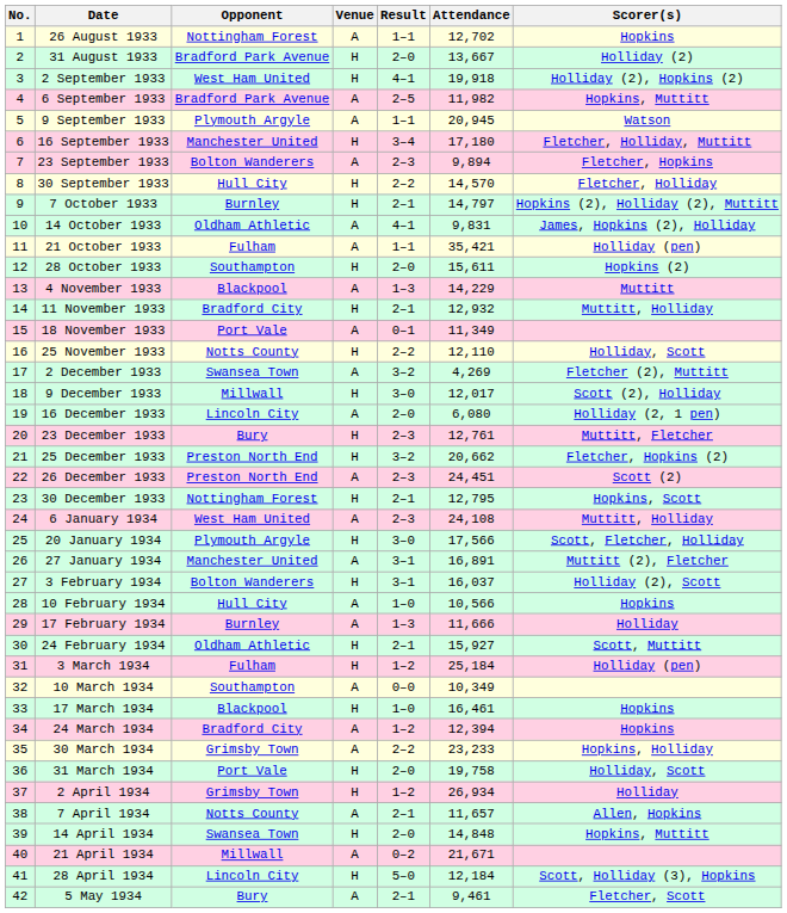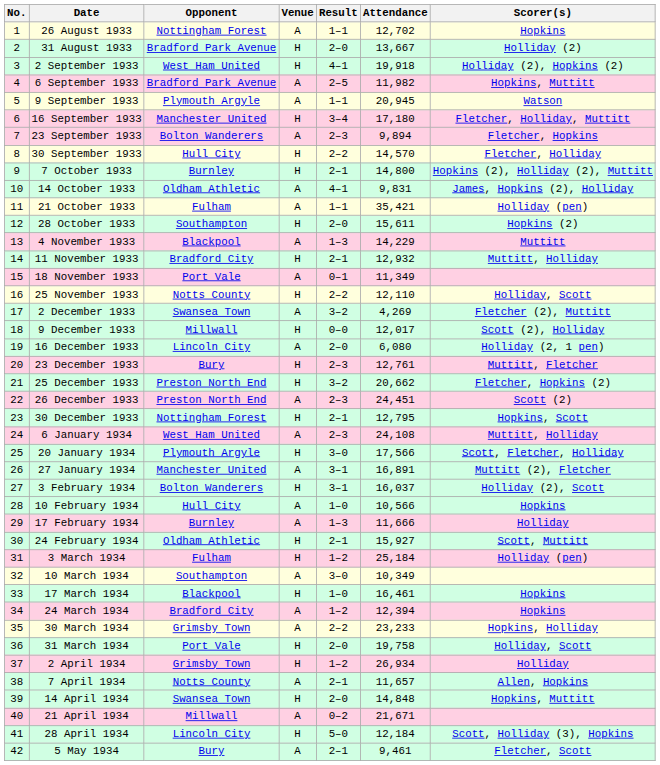 <table class="wikitable sortable" style="text-align:center;">
 <tr>
 <th>No.</th>
 <th>Date</th>
 <th>Opponent</th>
 <th>Venue</th>
 <th>Result</th>
 <th>Attendance</th>
 <th>Scorer(s)</th>
 </tr>
 <tr style="background:#ffd;">
 <td>1</td>
 <td>26 August 1933</td>
 <td><a href='#'>Nottingham Forest</a></td>
 <td>A</td>
 <td>1–1</td>
 <td>12,702</td>
 <td><a href='#'>Hopkins</a></td>
 </tr>
 <tr style="background:#d0ffe3;">
 <td>2</td>
 <td>31 August 1933</td>
 <td><a href='#'>Bradford Park Avenue</a></td>
 <td>H</td>
 <td>2–0</td>
 <td>13,667</td>
 <td><a href='#'>Holliday</a> (2)</td>
 </tr>
 <tr style="background:#d0ffe3;">
 <td>3</td>
 <td>2 September 1933</td>
 <td><a href='#'>West Ham United</a></td>
 <td>H</td>
 <td>4–1</td>
 <td>19,918</td>
 <td><a href='#'>Holliday</a> (2), <a href='#'>Hopkins</a> (2)</td>
 </tr>
 <tr style="background:#ffd0e3;">
 <td>4</td>
 <td>6 September 1933</td>
 <td><a href='#'>Bradford Park Avenue</a></td>
 <td>A</td>
 <td>2–5</td>
 <td>11,982</td>
 <td><a href='#'>Hopkins</a>, <a href='#'>Muttitt</a></td>
 </tr>
 <tr style="background:#ffd;">
 <td>5</td>
 <td>9 September 1933</td>
 <td><a href='#'>Plymouth Argyle</a></td>
 <td>A</td>
 <td>1–1</td>
 <td>20,945</td>
 <td><a href='#'>Watson</a></td>
 </tr>
 <tr style="background:#ffd0e3;">
 <td>6</td>
 <td>16 September 1933</td>
 <td><a href='#'>Manchester United</a></td>
 <td>H</td>
 <td>3–4</td>
 <td>17,180</td>
 <td><a href='#'>Fletcher</a>, <a href='#'>Holliday</a>, <a href='#'>Muttitt</a></td>
 </tr>
 <tr style="background:#ffd0e3;">
 <td>7</td>
 <td>23 September 1933</td>
 <td><a href='#'>Bolton Wanderers</a></td>
 <td>A</td>
 <td>2–3</td>
 <td>9,894</td>
 <td><a href='#'>Fletcher</a>, <a href='#'>Hopkins</a></td>
 </tr>
 <tr style="background:#ffd;">
 <td>8</td>
 <td>30 September 1933</td>
 <td><a href='#'>Hull City</a></td>
 <td>H</td>
 <td>2–2</td>
 <td>14,570</td>
 <td><a href='#'>Fletcher</a>, <a href='#'>Holliday</a></td>
 </tr>
 <tr style="background:#d0ffe3;">
 <td>9</td>
 <td>7 October 1933</td>
 <td><a href='#'>Burnley</a></td>
 <td>H</td>
 <td>2–1</td>
-<td>14,797</td>
+<td>14,800</td>
 <td><a href='#'>Hopkins</a> (2), <a href='#'>Holliday</a> (2), <a href='#'>Muttitt</a></td>
 </tr>
 <tr style="background:#d0ffe3;">
 <td>10</td>
 <td>14 October 1933</td>
 <td><a href='#'>Oldham Athletic</a></td>
 <td>A</td>
 <td>4–1</td>
 <td>9,831</td>
 <td><a href='#'>James</a>, <a href='#'>Hopkins</a> (2), <a href='#'>Holliday</a></td>
 </tr>
 <tr style="background:#ffd;">
 <td>11</td>
 <td>21 October 1933</td>
 <td><a href='#'>Fulham</a></td>
 <td>A</td>
 <td>1–1</td>
 <td>35,421</td>
 <td><a href='#'>Holliday</a> (<a href='#'>pen</a>)</td>
 </tr>
 <tr style="background:#d0ffe3;">
 <td>12</td>
 <td>28 October 1933</td>
 <td><a href='#'>Southampton</a></td>
 <td>H</td>
 <td>2–0</td>
 <td>15,611</td>
 <td><a href='#'>Hopkins</a> (2)</td>
 </tr>
 <tr style="background:#ffd0e3;">
 <td>13</td>
 <td>4 November 1933</td>
 <td><a href='#'>Blackpool</a></td>
 <td>A</td>
 <td>1–3</td>
 <td>14,229</td>
 <td><a href='#'>Muttitt</a></td>
 </tr>
 <tr style="background:#d0ffe3;">
 <td>14</td>
 <td>11 November 1933</td>
 <td><a href='#'>Bradford City</a></td>
 <td>H</td>
 <td>2–1</td>
 <td>12,932</td>
 <td><a href='#'>Muttitt</a>, <a href='#'>Holliday</a></td>
 </tr>
 <tr style="background:#ffd0e3;">
 <td>15</td>
 <td>18 November 1933</td>
 <td><a href='#'>Port Vale</a></td>
 <td>A</td>
 <td>0–1</td>
 <td>11,349</td>
 <td></td>
 </tr>
 <tr style="background:#ffd;">
 <td>16</td>
 <td>25 November 1933</td>
 <td><a href='#'>Notts County</a></td>
 <td>H</td>
 <td>2–2</td>
 <td>12,110</td>
 <td><a href='#'>Holliday</a>, <a href='#'>Scott</a></td>
 </tr>
 <tr style="background:#d0ffe3;">
 <td>17</td>
 <td>2 December 1933</td>
 <td><a href='#'>Swansea Town</a></td>
 <td>A</td>
 <td>3–2</td>
 <td>4,269</td>
 <td><a href='#'>Fletcher</a> (2), <a href='#'>Muttitt</a></td>
 </tr>
 <tr style="background:#d0ffe3;">
 <td>18</td>
 <td>9 December 1933</td>
 <td><a href='#'>Millwall</a></td>
 <td>H</td>
-<td>3–0</td>
+<td>0–0</td>
 <td>12,017</td>
 <td><a href='#'>Scott</a> (2), <a href='#'>Holliday</a></td>
 </tr>
 <tr style="background:#d0ffe3;">
 <td>19</td>
 <td>16 December 1933</td>
 <td><a href='#'>Lincoln City</a></td>
 <td>A</td>
 <td>2–0</td>
 <td>6,080</td>
 <td><a href='#'>Holliday</a> (2, 1 <a href='#'>pen</a>)</td>
 </tr>
 <tr style="background:#ffd0e3;">
 <td>20</td>
 <td>23 December 1933</td>
 <td><a href='#'>Bury</a></td>
 <td>H</td>
 <td>2–3</td>
 <td>12,761</td>
 <td><a href='#'>Muttitt</a>, <a href='#'>Fletcher</a></td>
 </tr>
 <tr style="background:#d0ffe3;">
 <td>21</td>
 <td>25 December 1933</td>
 <td><a href='#'>Preston North End</a></td>
 <td>H</td>
 <td>3–2</td>
 <td>20,662</td>
 <td><a href='#'>Fletcher</a>, <a href='#'>Hopkins</a> (2)</td>
 </tr>
 <tr style="background:#ffd0e3;">
 <td>22</td>
 <td>26 December 1933</td>
 <td><a href='#'>Preston North End</a></td>
 <td>A</td>
 <td>2–3</td>
 <td>24,451</td>
 <td><a href='#'>Scott</a> (2)</td>
 </tr>
 <tr style="background:#d0ffe3;">
 <td>23</td>
 <td>30 December 1933</td>
 <td><a href='#'>Nottingham Forest</a></td>
 <td>H</td>
 <td>2–1</td>
 <td>12,795</td>
 <td><a href='#'>Hopkins</a>, <a href='#'>Scott</a></td>
 </tr>
 <tr style="background:#ffd0e3;">
 <td>24</td>
 <td>6 January 1934</td>
 <td><a href='#'>West Ham United</a></td>
 <td>A</td>
 <td>2–3</td>
 <td>24,108</td>
 <td><a href='#'>Muttitt</a>, <a href='#'>Holliday</a></td>
 </tr>
 <tr style="background:#d0ffe3;">
 <td>25</td>
 <td>20 January 1934</td>
 <td><a href='#'>Plymouth Argyle</a></td>
 <td>H</td>
 <td>3–0</td>
 <td>17,566</td>
 <td><a href='#'>Scott</a>, <a href='#'>Fletcher</a>, <a href='#'>Holliday</a></td>
 </tr>
 <tr style="background:#d0ffe3;">
 <td>26</td>
 <td>27 January 1934</td>
 <td><a href='#'>Manchester United</a></td>
 <td>A</td>
 <td>3–1</td>
 <td>16,891</td>
 <td><a href='#'>Muttitt</a> (2), <a href='#'>Fletcher</a></td>
 </tr>
 <tr style="background:#d0ffe3;">
 <td>27</td>
 <td>3 February 1934</td>
 <td><a href='#'>Bolton Wanderers</a></td>
 <td>H</td>
 <td>3–1</td>
 <td>16,037</td>
 <td><a href='#'>Holliday</a> (2), <a href='#'>Scott</a></td>
 </tr>
 <tr style="background:#d0ffe3;">
 <td>28</td>
 <td>10 February 1934</td>
 <td><a href='#'>Hull City</a></td>
 <td>A</td>
 <td>1–0</td>
 <td>10,566</td>
 <td><a href='#'>Hopkins</a></td>
 </tr>
 <tr style="background:#ffd0e3;">
 <td>29</td>
 <td>17 February 1934</td>
 <td><a href='#'>Burnley</a></td>
 <td>A</td>
 <td>1–3</td>
 <td>11,666</td>
 <td><a href='#'>Holliday</a></td>
 </tr>
 <tr style="background:#d0ffe3;">
 <td>30</td>
 <td>24 February 1934</td>
 <td><a href='#'>Oldham Athletic</a></td>
 <td>H</td>
 <td>2–1</td>
 <td>15,927</td>
 <td><a href='#'>Scott</a>, <a href='#'>Muttitt</a></td>
 </tr>
 <tr style="background:#ffd0e3;">
 <td>31</td>
 <td>3 March 1934</td>
 <td><a href='#'>Fulham</a></td>
 <td>H</td>
 <td>1–2</td>
 <td>25,184</td>
 <td><a href='#'>Holliday</a> (<a href='#'>pen</a>)</td>
 </tr>
 <tr style="background:#ffd;">
 <td>32</td>
 <td>10 March 1934</td>
 <td><a href='#'>Southampton</a></td>
 <td>A</td>
-<td>0–0</td>
+<td>3–0</td>
 <td>10,349</td>
 <td></td>
 </tr>
 <tr style="background:#d0ffe3;">
 <td>33</td>
 <td>17 March 1934</td>
 <td><a href='#'>Blackpool</a></td>
 <td>H</td>
 <td>1–0</td>
 <td>16,461</td>
 <td><a href='#'>Hopkins</a></td>
 </tr>
 <tr style="background:#ffd0e3;">
 <td>34</td>
 <td>24 March 1934</td>
 <td><a href='#'>Bradford City</a></td>
 <td>A</td>
 <td>1–2</td>
 <td>12,394</td>
 <td><a href='#'>Hopkins</a></td>
 </tr>
 <tr style="background:#ffd;">
 <td>35</td>
 <td>30 March 1934</td>
 <td><a href='#'>Grimsby Town</a></td>
 <td>A</td>
 <td>2–2</td>
 <td>23,233</td>
 <td><a href='#'>Hopkins</a>, <a href='#'>Holliday</a></td>
 </tr>
 <tr style="background:#d0ffe3;">
 <td>36</td>
 <td>31 March 1934</td>
 <td><a href='#'>Port Vale</a></td>
 <td>H</td>
 <td>2–0</td>
 <td>19,758</td>
 <td><a href='#'>Holliday</a>, <a href='#'>Scott</a></td>
 </tr>
 <tr style="background:#ffd0e3;">
 <td>37</td>
 <td>2 April 1934</td>
 <td><a href='#'>Grimsby Town</a></td>
 <td>H</td>
 <td>1–2</td>
 <td>26,934</td>
 <td><a href='#'>Holliday</a></td>
 </tr>
 <tr style="background:#d0ffe3;">
 <td>38</td>
 <td>7 April 1934</td>
 <td><a href='#'>Notts County</a></td>
 <td>A</td>
 <td>2–1</td>
 <td>11,657</td>
 <td><a href='#'>Allen</a>, <a href='#'>Hopkins</a></td>
 </tr>
 <tr style="background:#d0ffe3;">
 <td>39</td>
 <td>14 April 1934</td>
 <td><a href='#'>Swansea Town</a></td>
 <td>H</td>
 <td>2–0</td>
 <td>14,848</td>
 <td><a href='#'>Hopkins</a>, <a href='#'>Muttitt</a></td>
 </tr>
 <tr style="background:#ffd0e3;">
 <td>40</td>
 <td>21 April 1934</td>
 <td><a href='#'>Millwall</a></td>
 <td>A</td>
 <td>0–2</td>
 <td>21,671</td>
 <td></td>
 </tr>
 <tr style="background:#d0ffe3;">
 <td>41</td>
 <td>28 April 1934</td>
 <td><a href='#'>Lincoln City</a></td>
 <td>H</td>
 <td>5–0</td>
 <td>12,184</td>
 <td><a href='#'>Scott</a>, <a href='#'>Holliday</a> (3), <a href='#'>Hopkins</a></td>
 </tr>
 <tr style="background:#d0ffe3;">
 <td>42</td>
 <td>5 May 1934</td>
 <td><a href='#'>Bury</a></td>
 <td>A</td>
 <td>2–1</td>
 <td>9,461</td>
 <td><a href='#'>Fletcher</a>, <a href='#'>Scott</a></td>
 </tr>
 </table>
